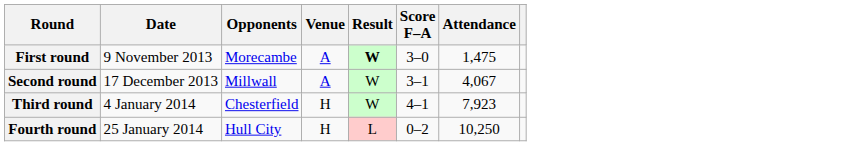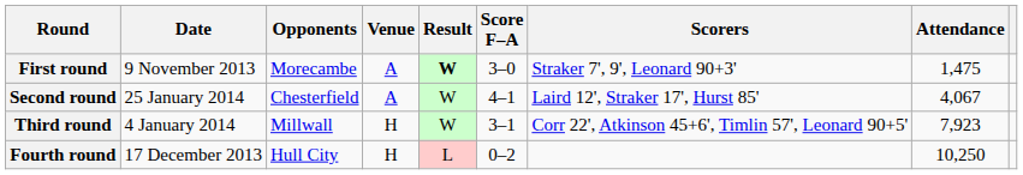 <table class="wikitable plainrowheaders sortable" style="text-align:center">
 <tr>
 <th scope="col">Round</th>
 <th scope="col">Date</th>
 <th scope="col">Opponents</th>
 <th scope="col">Venue</th>
 <th scope="col">Result</th>
 <th scope="col">Score<br>F–A</th>
+<th scope="col" class="unsortable">Scorers</th>
 <th scope="col">Attendance</th>
 <th scope="col" class="unsortable"></th>
 </tr>
 <tr>
 <th scope=row>First round</th>
 <td align=left>9 November 2013</td>
 <td align=left><a href='#'>Morecambe</a></td>
 <td><a href='#'>A</a></td>
 <td bgcolor="#CCFFCC"><strong>W</strong></td>
 <td>3–0</td>
+<td align=left><a href='#'>Straker</a> 7', 9', <a href='#'>Leonard</a> 90+3'</td>
 <td>1,475</td>
 <td></td>
 </tr>
 <tr>
 <th scope=row>Second round</th>
-<td align=left>17 December 2013</td>
-<td align=left><a href='#'>Millwall</a></td>
+<td align=left>25 January 2014</td>
+<td align=left><a href='#'>Chesterfield</a></td>
 <td><a href='#'>A</a></td>
 <td bgcolor="#CCFFCC">W</td>
-<td>3–1</td>
+<td>4–1</td>
+<td align=left><a href='#'>Laird</a> 12', <a href='#'>Straker</a> 17', <a href='#'>Hurst</a> 85'</td>
 <td>4,067</td>
 <td></td>
 </tr>
 <tr>
 <th scope=row>Third round</th>
 <td align=left>4 January 2014</td>
-<td align=left><a href='#'>Chesterfield</a></td>
+<td align=left><a href='#'>Millwall</a></td>
 <td>H</td>
 <td bgcolor="#CCFFCC">W</td>
-<td>4–1</td>
+<td>3–1</td>
+<td align=left><a href='#'>Corr</a> 22', <a href='#'>Atkinson</a> 45+6', <a href='#'>Timlin</a> 57', <a href='#'>Leonard</a> 90+5'</td>
 <td>7,923</td>
 <td></td>
 </tr>
 <tr>
 <th scope=row>Fourth round</th>
-<td align=left>25 January 2014</td>
+<td align=left>17 December 2013</td>
 <td align=left><a href='#'>Hull City</a></td>
 <td>H</td>
 <td bgcolor="#FFCCCC">L</td>
 <td>0–2</td>
+<td></td>
 <td>10,250</td>
 <td></td>
 </tr>
 </table>
